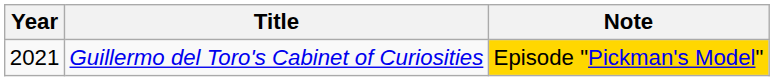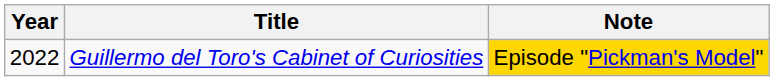 <table class="wikitable">
 <tr>
 <th>Year</th>
 <th>Title</th>
 <th>Note</th>
 </tr>
 <tr>
-<td>2021</td>
+<td>2022</td>
 <td><em><a href='#'>Guillermo del Toro's Cabinet of Curiosities</a></em></td>
 <td style="background: gold;">Episode "<a href='#'>Pickman's Model</a>"</td>
 </tr>
 </table>
